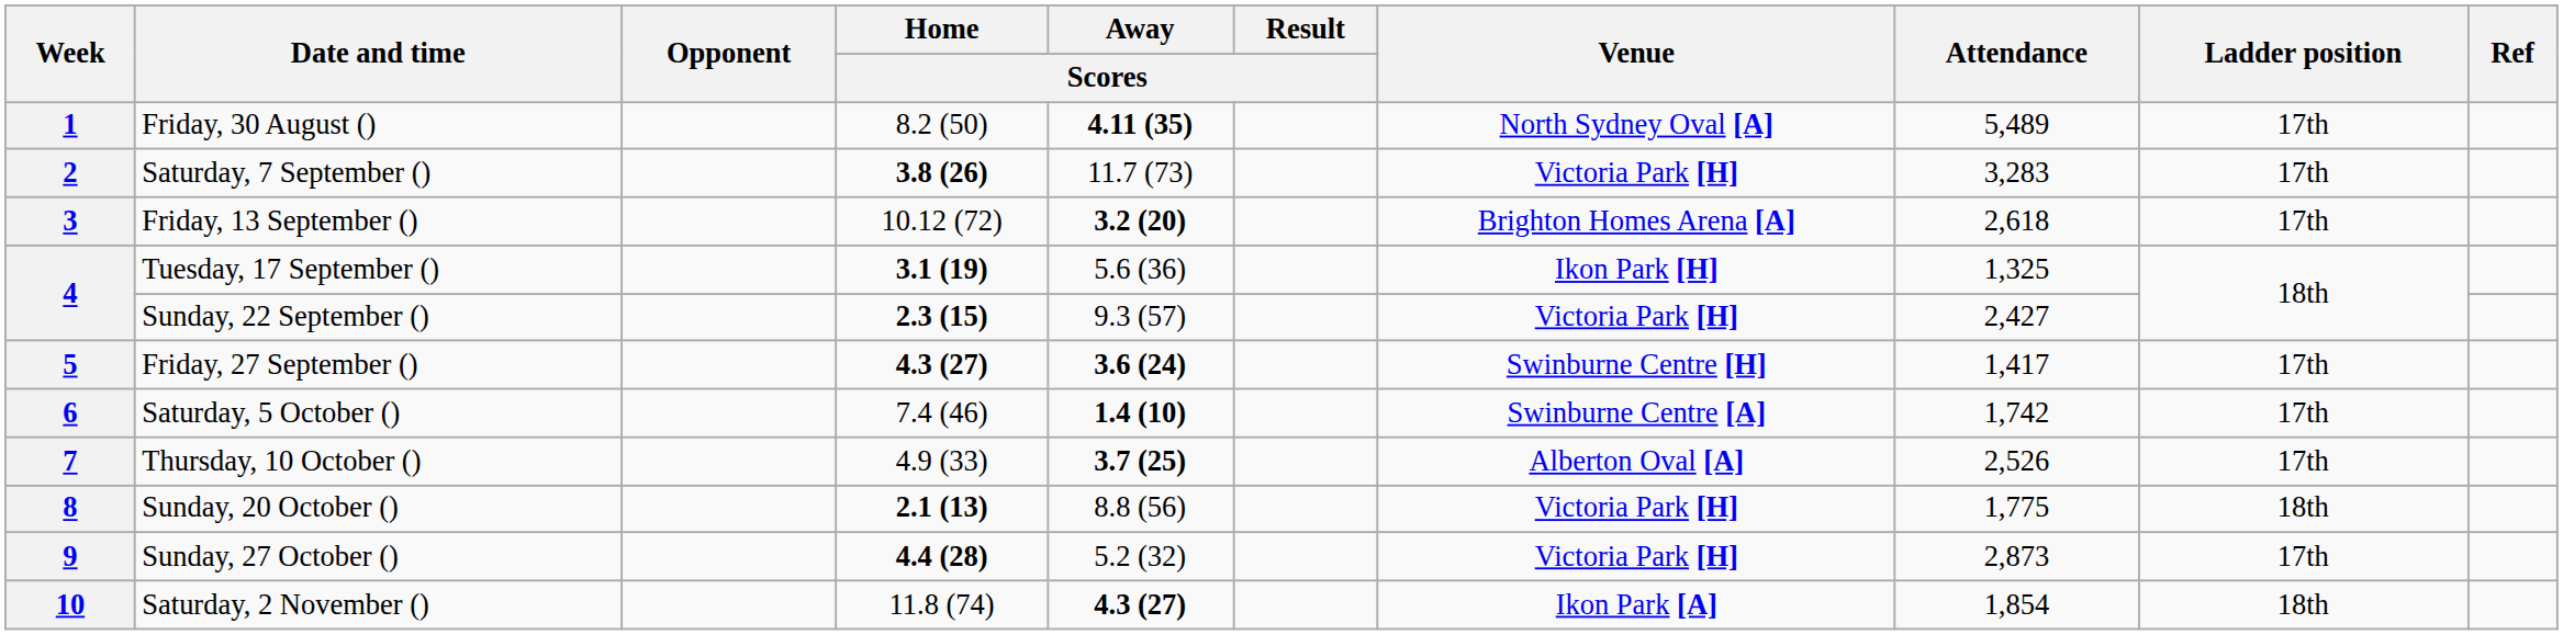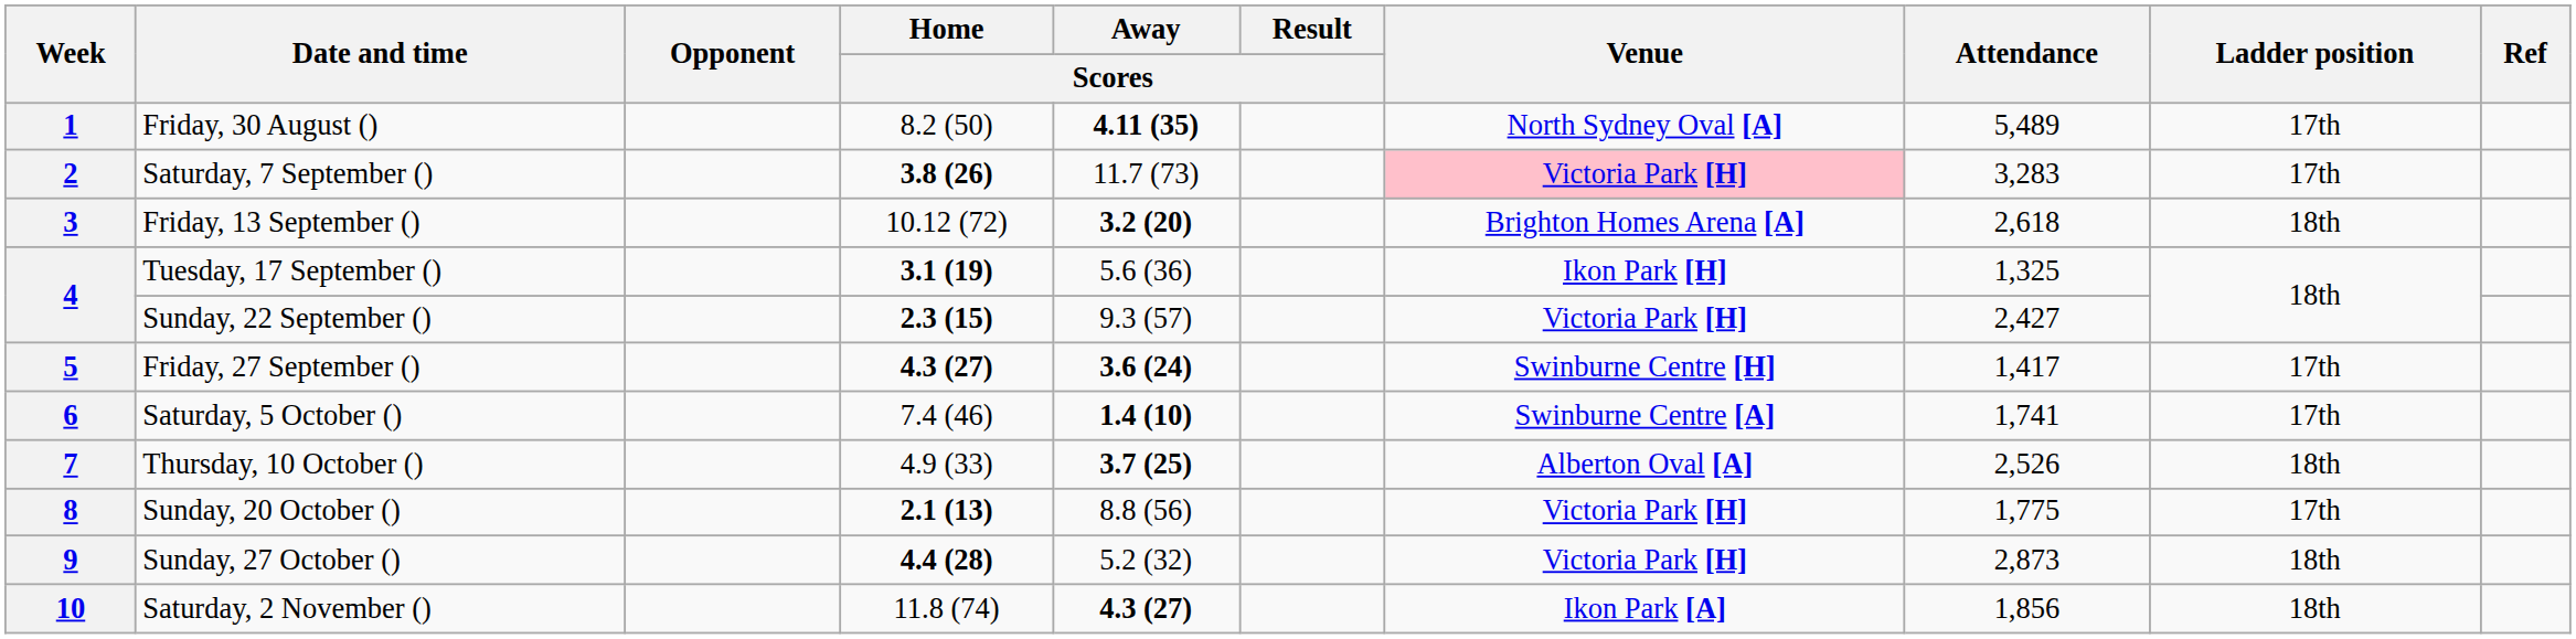 <table class="wikitable plainrowheaders" style="font-size:90%; width:100%; text-align:center;">
 <tr>
 <th scope="col" rowspan="2">Week</th>
 <th scope="col" rowspan="2">Date and time</th>
 <th scope="col" rowspan="2">Opponent</th>
 <th scope="col">Home</th>
 <th scope="col">Away</th>
 <th scope="col">Result</th>
 <th scope="col" rowspan="2">Venue</th>
 <th scope="col" rowspan="2">Attendance</th>
 <th scope="col" rowspan="2">Ladder position</th>
 <th scope="col" class="unsortable" rowspan=2>Ref</th>
 </tr>
 <tr>
 <th scope="col" colspan="3">Scores</th>
 </tr>
 <tr>
 <th scope="row" style="text-align: center;"><a href='#'>1</a></th>
 <td align=left>Friday, 30 August ()</td>
 <td align=left></td>
 <td>8.2 (50)</td>
 <td><strong>4.11 (35)</strong></td>
 <td></td>
 <td><a href='#'>North Sydney Oval</a> <a href='#'><strong>[A]</strong></a></td>
 <td>5,489</td>
 <td>17th</td>
 <td></td>
 </tr>
 <tr>
 <th scope="row" style="text-align: center;"><a href='#'>2</a></th>
 <td align=left>Saturday, 7 September ()</td>
 <td align=left></td>
 <td><strong>3.8 (26)</strong></td>
 <td>11.7 (73)</td>
 <td></td>
-<td><a href='#'>Victoria Park</a> <a href='#'><strong>[H]</strong></a></td>
+<td style="background: pink;"><a href='#'>Victoria Park</a> <a href='#'><strong>[H]</strong></a></td>
 <td>3,283</td>
 <td>17th</td>
 <td></td>
 </tr>
 <tr>
 <th scope="row" style="text-align: center;"><a href='#'>3</a></th>
 <td align=left>Friday, 13 September ()</td>
 <td align=left></td>
 <td>10.12 (72)</td>
 <td><strong>3.2 (20)</strong></td>
 <td></td>
 <td><a href='#'>Brighton Homes Arena</a> <a href='#'><strong>[A]</strong></a></td>
 <td>2,618</td>
-<td>17th</td>
+<td>18th</td>
 <td></td>
 </tr>
 <tr>
 <th scope="row" style="text-align: center;" rowspan=2><a href='#'>4</a></th>
 <td align=left>Tuesday, 17 September ()</td>
 <td align=left></td>
 <td><strong>3.1 (19)</strong></td>
 <td>5.6 (36)</td>
 <td></td>
 <td><a href='#'>Ikon Park</a> <a href='#'><strong>[H]</strong></a></td>
 <td>1,325</td>
 <td rowspan=2>18th</td>
 <td></td>
 </tr>
 <tr>
 <td align=left>Sunday, 22 September ()</td>
 <td align=left></td>
 <td><strong>2.3 (15)</strong></td>
 <td>9.3 (57)</td>
 <td></td>
 <td><a href='#'>Victoria Park</a> <a href='#'><strong>[H]</strong></a></td>
 <td>2,427</td>
 <td></td>
 </tr>
 <tr>
 <th scope="row" style="text-align: center;"><a href='#'>5</a></th>
 <td align=left>Friday, 27 September ()</td>
 <td align=left></td>
 <td><strong>4.3 (27)</strong></td>
 <td><strong>3.6 (24)</strong></td>
 <td></td>
 <td><a href='#'>Swinburne Centre</a> <a href='#'><strong>[H]</strong></a></td>
 <td>1,417</td>
 <td>17th</td>
 <td></td>
 </tr>
 <tr>
 <th scope="row" style="text-align: center;"><a href='#'>6</a></th>
 <td align=left>Saturday, 5 October ()</td>
 <td align=left></td>
 <td>7.4 (46)</td>
 <td><strong>1.4 (10)</strong></td>
 <td></td>
 <td><a href='#'>Swinburne Centre</a> <a href='#'><strong>[A]</strong></a></td>
-<td>1,742</td>
+<td>1,741</td>
 <td>17th</td>
 <td></td>
 </tr>
 <tr>
 <th scope="row" style="text-align: center;"><a href='#'>7</a></th>
 <td align=left>Thursday, 10 October ()</td>
 <td align=left></td>
 <td>4.9 (33)</td>
 <td><strong>3.7 (25)</strong></td>
 <td></td>
 <td><a href='#'>Alberton Oval</a> <a href='#'><strong>[A]</strong></a></td>
 <td>2,526</td>
-<td>17th</td>
+<td>18th</td>
 <td></td>
 </tr>
 <tr>
 <th scope="row" style="text-align: center;"><a href='#'>8</a></th>
 <td align=left>Sunday, 20 October ()</td>
 <td align=left></td>
 <td><strong>2.1 (13)</strong></td>
 <td>8.8 (56)</td>
 <td></td>
 <td><a href='#'>Victoria Park</a> <a href='#'><strong>[H]</strong></a></td>
 <td>1,775</td>
-<td>18th</td>
+<td>17th</td>
 <td></td>
 </tr>
 <tr>
 <th scope="row" style="text-align: center;"><a href='#'>9</a></th>
 <td align=left>Sunday, 27 October ()</td>
 <td align=left></td>
 <td><strong>4.4 (28)</strong></td>
 <td>5.2 (32)</td>
 <td></td>
 <td><a href='#'>Victoria Park</a> <a href='#'><strong>[H]</strong></a></td>
 <td>2,873</td>
-<td>17th</td>
+<td>18th</td>
 <td></td>
 </tr>
 <tr>
 <th scope="row" style="text-align: center;"><a href='#'>10</a></th>
 <td align=left>Saturday, 2 November ()</td>
 <td align=left></td>
 <td>11.8 (74)</td>
 <td><strong>4.3 (27)</strong></td>
 <td></td>
 <td><a href='#'>Ikon Park</a> <a href='#'><strong>[A]</strong></a></td>
-<td>1,854</td>
+<td>1,856</td>
 <td>18th</td>
 <td></td>
 </tr>
 </table>
